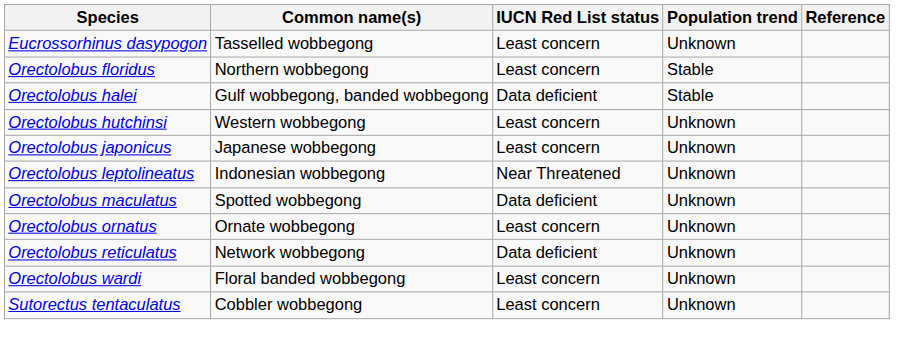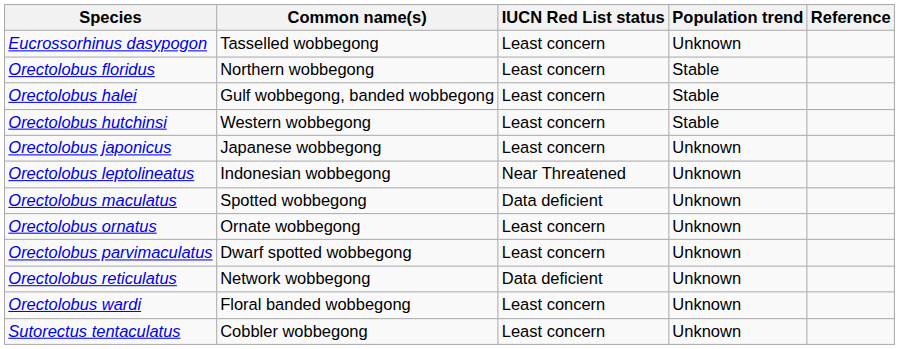 <table class="wikitable">
 <tr>
 <th>Species</th>
 <th>Common name(s)</th>
 <th>IUCN Red List status</th>
 <th>Population trend</th>
 <th>Reference</th>
 </tr>
 <tr>
 <td><em><a href='#'>Eucrossorhinus dasypogon</a></em></td>
 <td>Tasselled wobbegong</td>
 <td>Least concern</td>
 <td>Unknown</td>
 <td></td>
 </tr>
 <tr>
 <td><em><a href='#'>Orectolobus floridus</a></em></td>
 <td>Northern wobbegong</td>
 <td>Least concern</td>
 <td>Stable</td>
 <td></td>
 </tr>
 <tr>
 <td><em><a href='#'>Orectolobus halei</a></em></td>
 <td>Gulf wobbegong, banded wobbegong</td>
-<td>Data deficient</td>
+<td>Least concern</td>
 <td>Stable</td>
 <td></td>
 </tr>
 <tr>
 <td><em><a href='#'>Orectolobus hutchinsi</a></em></td>
 <td>Western wobbegong</td>
 <td>Least concern</td>
-<td>Unknown</td>
+<td>Stable</td>
 <td></td>
 </tr>
 <tr>
 <td><em><a href='#'>Orectolobus japonicus</a></em></td>
 <td>Japanese wobbegong</td>
 <td>Least concern</td>
 <td>Unknown</td>
 <td></td>
 </tr>
 <tr>
 <td><em><a href='#'>Orectolobus leptolineatus</a></em></td>
 <td>Indonesian wobbegong</td>
 <td>Near Threatened</td>
 <td>Unknown</td>
 <td></td>
 </tr>
 <tr>
 <td><em><a href='#'>Orectolobus maculatus</a></em></td>
 <td>Spotted wobbegong</td>
 <td>Data deficient</td>
 <td>Unknown</td>
 <td></td>
 </tr>
 <tr>
 <td><em><a href='#'>Orectolobus ornatus</a></em></td>
 <td>Ornate wobbegong</td>
 <td>Least concern</td>
 <td>Unknown</td>
 <td></td>
 </tr>
 <tr>
+<td><em><a href='#'>Orectolobus parvimaculatus</a></em></td>
+<td>Dwarf spotted wobbegong</td>
+<td>Least concern</td>
+<td>Unknown</td>
+<td></td>
+</tr>
+<tr>
 <td><em><a href='#'>Orectolobus reticulatus</a></em></td>
 <td>Network wobbegong</td>
 <td>Data deficient</td>
 <td>Unknown</td>
 <td></td>
 </tr>
 <tr>
 <td><em><a href='#'>Orectolobus wardi</a></em></td>
 <td>Floral banded wobbegong</td>
 <td>Least concern</td>
 <td>Unknown</td>
 <td></td>
 </tr>
 <tr>
 <td><em><a href='#'>Sutorectus tentaculatus</a></em></td>
 <td>Cobbler wobbegong</td>
 <td>Least concern</td>
 <td>Unknown</td>
 <td></td>
 </tr>
 </table>
